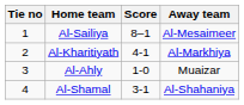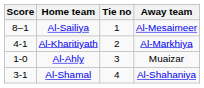 <table class="wikitable" style="text-align: center">
 <tr>
+<th>Score</th>
+<th>Home team</th>
 <th>Tie no</th>
-<th>Home team</th>
-<th>Score</th>
 <th>Away team</th>
 </tr>
 <tr>
+<td>8–1</td>
+<td><a href='#'>Al-Sailiya</a></td>
 <td>1</td>
-<td><a href='#'>Al-Sailiya</a></td>
-<td>8–1</td>
 <td><a href='#'>Al-Mesaimeer</a></td>
 </tr>
 <tr>
+<td>4-1</td>
+<td><a href='#'>Al-Kharitiyath</a></td>
 <td>2</td>
-<td><a href='#'>Al-Kharitiyath</a></td>
-<td>4-1</td>
 <td><a href='#'>Al-Markhiya</a></td>
 </tr>
 <tr>
+<td>1-0</td>
+<td><a href='#'>Al-Ahly</a></td>
 <td>3</td>
-<td><a href='#'>Al-Ahly</a></td>
-<td>1-0</td>
 <td>Muaizar</td>
 </tr>
 <tr>
+<td>3-1</td>
+<td><a href='#'>Al-Shamal</a></td>
 <td>4</td>
-<td><a href='#'>Al-Shamal</a></td>
-<td>3-1</td>
 <td><a href='#'>Al-Shahaniya</a></td>
 </tr>
 </table>
